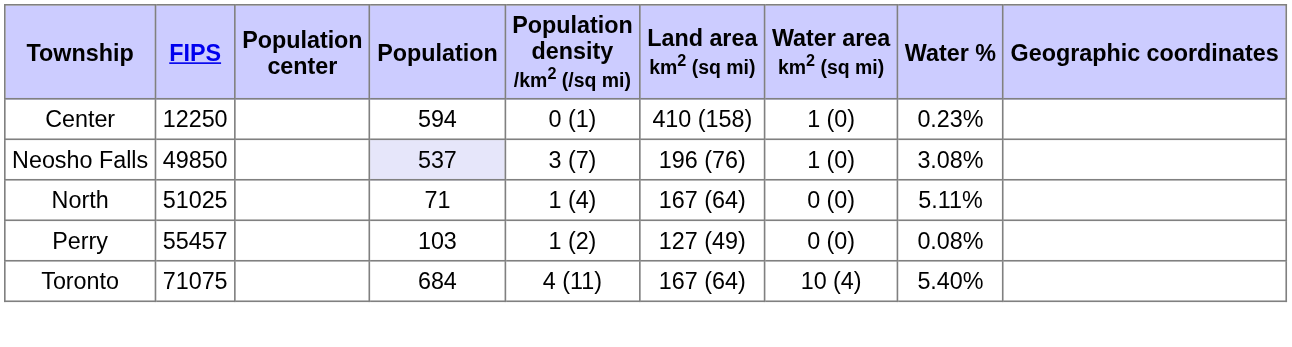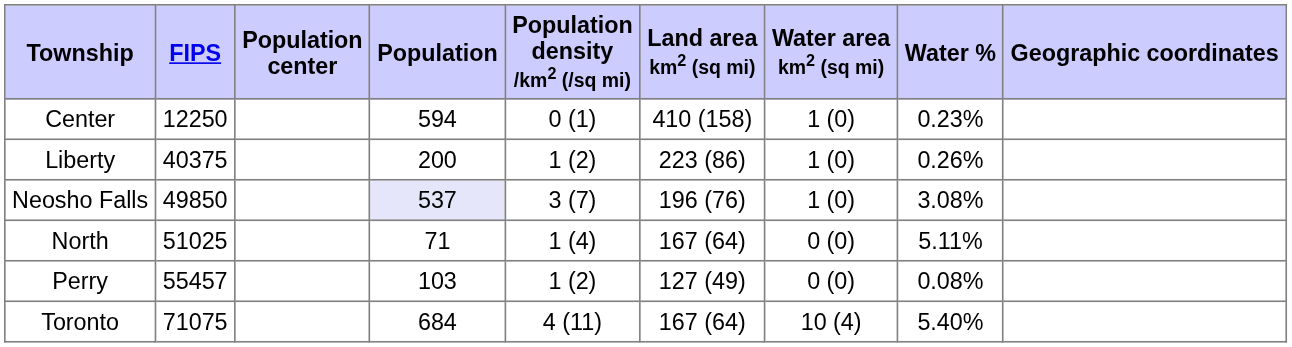 <table class="toccolours" border=1 cellspacing=0 cellpadding=4 style="text-align:center; border-collapse:collapse; font-size:90%;">
 <tr style="background:#ccccff">
 <th>Township</th>
 <th><a href='#'>FIPS</a></th>
 <th>Population<br>center</th>
 <th>Population</th>
 <th>Population<br>density<br><small>/km<sup>2</sup> (/sq mi)</small></th>
 <th>Land area<br><small>km<sup>2</sup> (sq mi)</small></th>
 <th>Water area<br><small>km<sup>2</sup> (sq mi)</small></th>
 <th>Water %</th>
 <th>Geographic coordinates</th>
 </tr>
 <tr>
 <td>Center</td>
 <td>12250</td>
 <td></td>
 <td>594</td>
 <td>0 (1)</td>
 <td>410 (158)</td>
 <td>1 (0)</td>
 <td>0.23%</td>
+<td></td>
+</tr>
+<tr>
+<td>Liberty</td>
+<td>40375</td>
+<td></td>
+<td>200</td>
+<td>1 (2)</td>
+<td>223 (86)</td>
+<td>1 (0)</td>
+<td>0.26%</td>
 <td></td>
 </tr>
 <tr>
 <td>Neosho Falls</td>
 <td>49850</td>
 <td></td>
 <td style="background: lavender;">537</td>
 <td>3 (7)</td>
 <td>196 (76)</td>
 <td>1 (0)</td>
 <td>3.08%</td>
 <td></td>
 </tr>
 <tr>
 <td>North</td>
 <td>51025</td>
 <td></td>
 <td>71</td>
 <td>1 (4)</td>
 <td>167 (64)</td>
 <td>0 (0)</td>
 <td>5.11%</td>
 <td></td>
 </tr>
 <tr>
 <td>Perry</td>
 <td>55457</td>
 <td></td>
 <td>103</td>
 <td>1 (2)</td>
 <td>127 (49)</td>
 <td>0 (0)</td>
 <td>0.08%</td>
 <td></td>
 </tr>
 <tr>
 <td>Toronto</td>
 <td>71075</td>
 <td></td>
 <td>684</td>
 <td>4 (11)</td>
 <td>167 (64)</td>
 <td>10 (4)</td>
 <td>5.40%</td>
 <td></td>
 </tr>
 </table>
